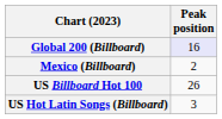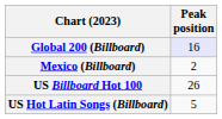 <table class="wikitable sortable plainrowheaders" style="text-align:center;">
 <tr>
 <th scope="col">Chart (2023)</th>
 <th scope="col">Peak<br>position</th>
 </tr>
 <tr>
 <th scope="row"><a href='#'>Global 200</a> (<em>Billboard</em>)</th>
 <td style="background: lavender;">16</td>
 </tr>
 <tr>
 <th scope="row"><a href='#'>Mexico</a> (<em>Billboard</em>)</th>
 <td>2</td>
 </tr>
 <tr>
 <th scope="row">US <a href='#'><em>Billboard</em> Hot 100</a></th>
 <td>26</td>
 </tr>
 <tr>
 <th scope="row">US <a href='#'>Hot Latin Songs</a> (<em>Billboard</em>)</th>
-<td>3</td>
+<td>5</td>
 </tr>
 </table>
